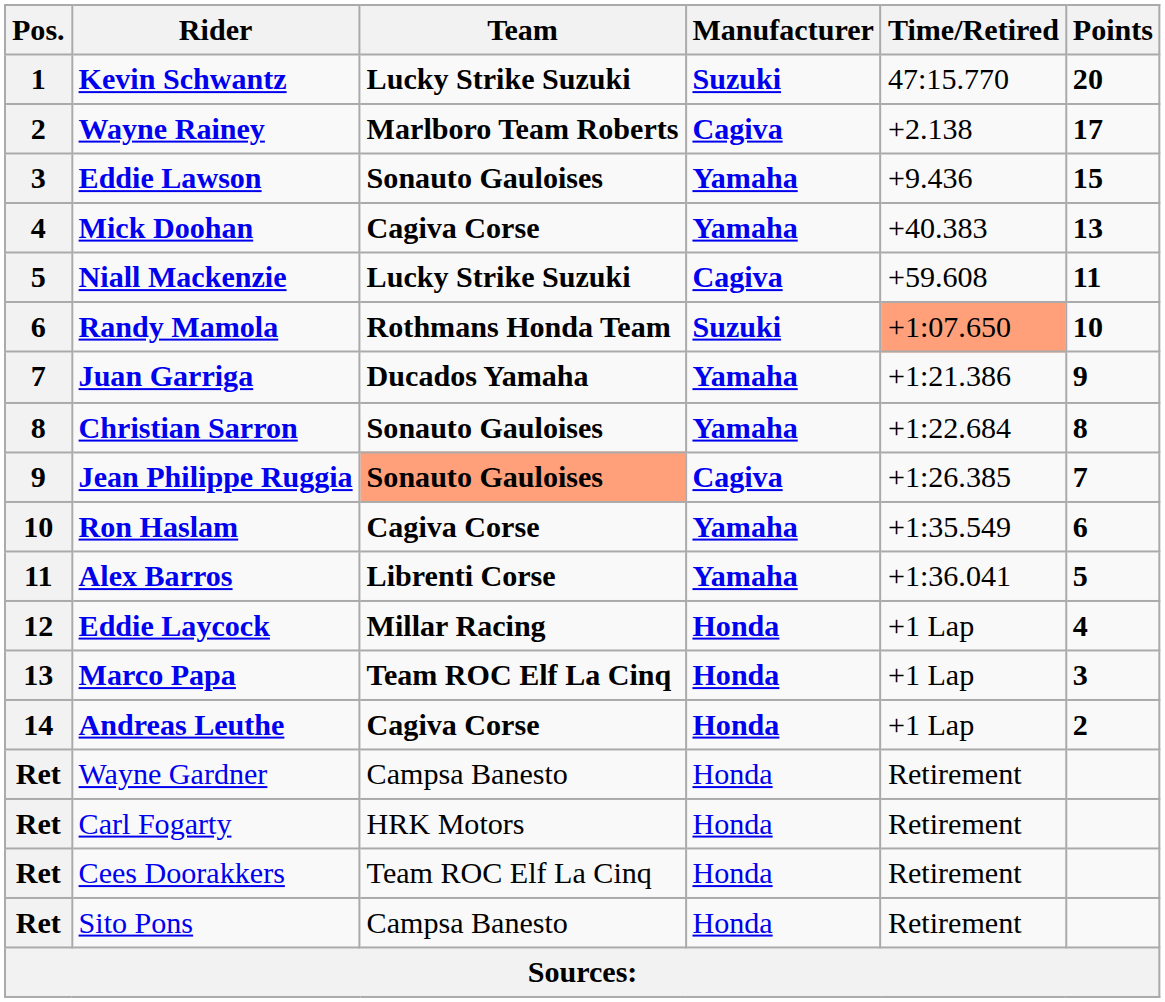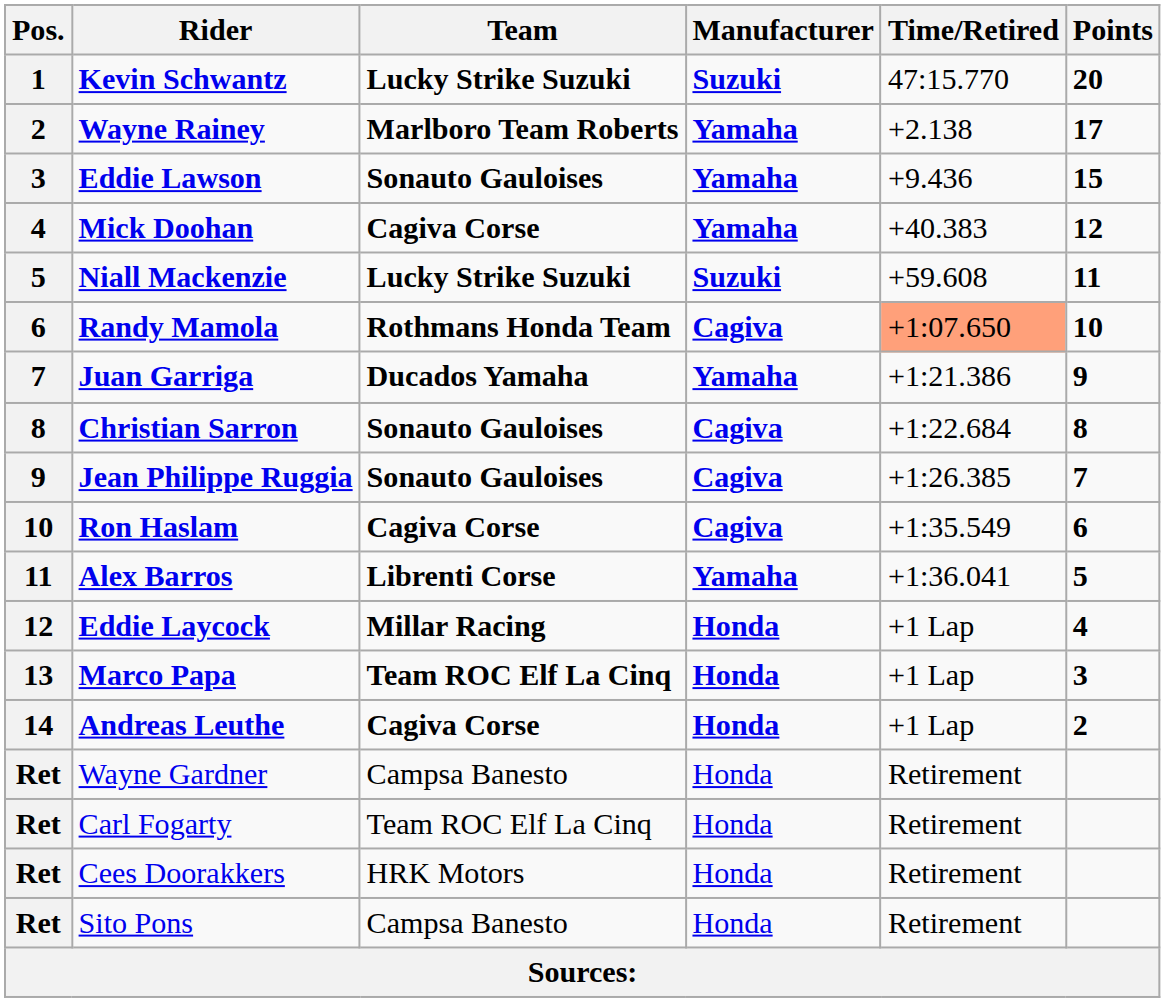 <table class="wikitable" style="font-size: 95%;">
 <tr>
 <th>Pos.</th>
 <th>Rider</th>
 <th>Team</th>
 <th>Manufacturer</th>
 <th>Time/Retired</th>
 <th>Points</th>
 </tr>
 <tr>
 <th>1</th>
 <td> <strong><a href='#'>Kevin Schwantz</a></strong></td>
 <td><strong>Lucky Strike Suzuki</strong></td>
 <td><strong><a href='#'>Suzuki</a></strong></td>
 <td>47:15.770</td>
 <td><strong>20</strong></td>
 </tr>
 <tr>
 <th>2</th>
 <td> <strong><a href='#'>Wayne Rainey</a></strong></td>
 <td><strong>Marlboro Team Roberts</strong></td>
-<td><strong><a href='#'>Cagiva</a></strong></td>
+<td><strong><a href='#'>Yamaha</a></strong></td>
 <td>+2.138</td>
 <td><strong>17</strong></td>
 </tr>
 <tr>
 <th>3</th>
 <td> <strong><a href='#'>Eddie Lawson</a></strong></td>
 <td><strong>Sonauto Gauloises</strong></td>
 <td><strong><a href='#'>Yamaha</a></strong></td>
 <td>+9.436</td>
 <td><strong>15</strong></td>
 </tr>
 <tr>
 <th>4</th>
 <td> <strong><a href='#'>Mick Doohan</a></strong></td>
 <td><strong>Cagiva Corse</strong></td>
 <td><strong><a href='#'>Yamaha</a></strong></td>
 <td>+40.383</td>
-<td><strong>13</strong></td>
+<td><strong>12</strong></td>
 </tr>
 <tr>
 <th>5</th>
 <td> <strong><a href='#'>Niall Mackenzie</a></strong></td>
 <td><strong>Lucky Strike Suzuki</strong></td>
-<td><strong><a href='#'>Cagiva</a></strong></td>
+<td><strong><a href='#'>Suzuki</a></strong></td>
 <td>+59.608</td>
 <td><strong>11</strong></td>
 </tr>
 <tr>
 <th>6</th>
 <td> <strong><a href='#'>Randy Mamola</a></strong></td>
 <td><strong>Rothmans Honda Team</strong></td>
-<td><strong><a href='#'>Suzuki</a></strong></td>
+<td><strong><a href='#'>Cagiva</a></strong></td>
 <td style="background: lightsalmon;">+1:07.650</td>
 <td><strong>10</strong></td>
 </tr>
 <tr>
 <th>7</th>
 <td> <strong><a href='#'>Juan Garriga</a></strong></td>
 <td><strong>Ducados Yamaha</strong></td>
 <td><strong><a href='#'>Yamaha</a></strong></td>
 <td>+1:21.386</td>
 <td><strong>9</strong></td>
 </tr>
 <tr>
 <th>8</th>
 <td> <strong><a href='#'>Christian Sarron</a></strong></td>
 <td><strong>Sonauto Gauloises</strong></td>
-<td><strong><a href='#'>Yamaha</a></strong></td>
+<td><strong><a href='#'>Cagiva</a></strong></td>
 <td>+1:22.684</td>
 <td><strong>8</strong></td>
 </tr>
 <tr>
 <th>9</th>
 <td> <strong><a href='#'>Jean Philippe Ruggia</a></strong></td>
-<td style="background: lightsalmon;"><strong>Sonauto Gauloises</strong></td>
+<td><strong>Sonauto Gauloises</strong></td>
 <td><strong><a href='#'>Cagiva</a></strong></td>
 <td>+1:26.385</td>
 <td><strong>7</strong></td>
 </tr>
 <tr>
 <th>10</th>
 <td> <strong><a href='#'>Ron Haslam</a></strong></td>
 <td><strong>Cagiva Corse</strong></td>
-<td><strong><a href='#'>Yamaha</a></strong></td>
+<td><strong><a href='#'>Cagiva</a></strong></td>
 <td>+1:35.549</td>
 <td><strong>6</strong></td>
 </tr>
 <tr>
 <th>11</th>
 <td> <strong><a href='#'>Alex Barros</a></strong></td>
 <td><strong>Librenti Corse</strong></td>
 <td><strong><a href='#'>Yamaha</a></strong></td>
 <td>+1:36.041</td>
 <td><strong>5</strong></td>
 </tr>
 <tr>
 <th>12</th>
 <td> <strong><a href='#'>Eddie Laycock</a></strong></td>
 <td><strong>Millar Racing</strong></td>
 <td><strong><a href='#'>Honda</a></strong></td>
 <td>+1 Lap</td>
 <td><strong>4</strong></td>
 </tr>
 <tr>
 <th>13</th>
 <td> <strong><a href='#'>Marco Papa</a></strong></td>
 <td><strong>Team ROC Elf La Cinq</strong></td>
 <td><strong><a href='#'>Honda</a></strong></td>
 <td>+1 Lap</td>
 <td><strong>3</strong></td>
 </tr>
 <tr>
 <th>14</th>
 <td> <strong><a href='#'>Andreas Leuthe</a></strong></td>
 <td><strong>Cagiva Corse</strong></td>
 <td><strong><a href='#'>Honda</a></strong></td>
 <td>+1 Lap</td>
 <td><strong>2</strong></td>
 </tr>
 <tr>
 <th>Ret</th>
 <td> <a href='#'>Wayne Gardner</a></td>
 <td>Campsa Banesto</td>
 <td><a href='#'>Honda</a></td>
 <td>Retirement</td>
 <td></td>
 </tr>
 <tr>
 <th>Ret</th>
 <td> <a href='#'>Carl Fogarty</a></td>
-<td>HRK Motors</td>
+<td>Team ROC Elf La Cinq</td>
 <td><a href='#'>Honda</a></td>
 <td>Retirement</td>
 <td></td>
 </tr>
 <tr>
 <th>Ret</th>
 <td> <a href='#'>Cees Doorakkers</a></td>
-<td>Team ROC Elf La Cinq</td>
+<td>HRK Motors</td>
 <td><a href='#'>Honda</a></td>
 <td>Retirement</td>
 <td></td>
 </tr>
 <tr>
 <th>Ret</th>
 <td> <a href='#'>Sito Pons</a></td>
 <td>Campsa Banesto</td>
 <td><a href='#'>Honda</a></td>
 <td>Retirement</td>
 <td></td>
 </tr>
 <tr>
 <th colspan=8>Sources:</th>
 </tr>
 </table>
